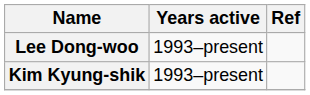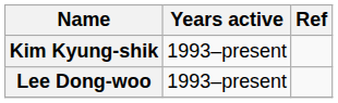 <table class="wikitable plainrowheaders sortable" style="text-align:center">
 <tr>
 <th>Name</th>
 <th>Years active</th>
 <th class="unsortable">Ref</th>
 </tr>
 <tr>
-<th scope="row">Lee Dong-woo</th>
+<th scope="row">Kim Kyung-shik</th>
 <td>1993–present</td>
 <td></td>
 </tr>
 <tr>
-<th scope="row">Kim Kyung-shik</th>
+<th scope="row">Lee Dong-woo</th>
 <td>1993–present</td>
 <td></td>
 </tr>
 <tr>
 </tr>
 </table>
